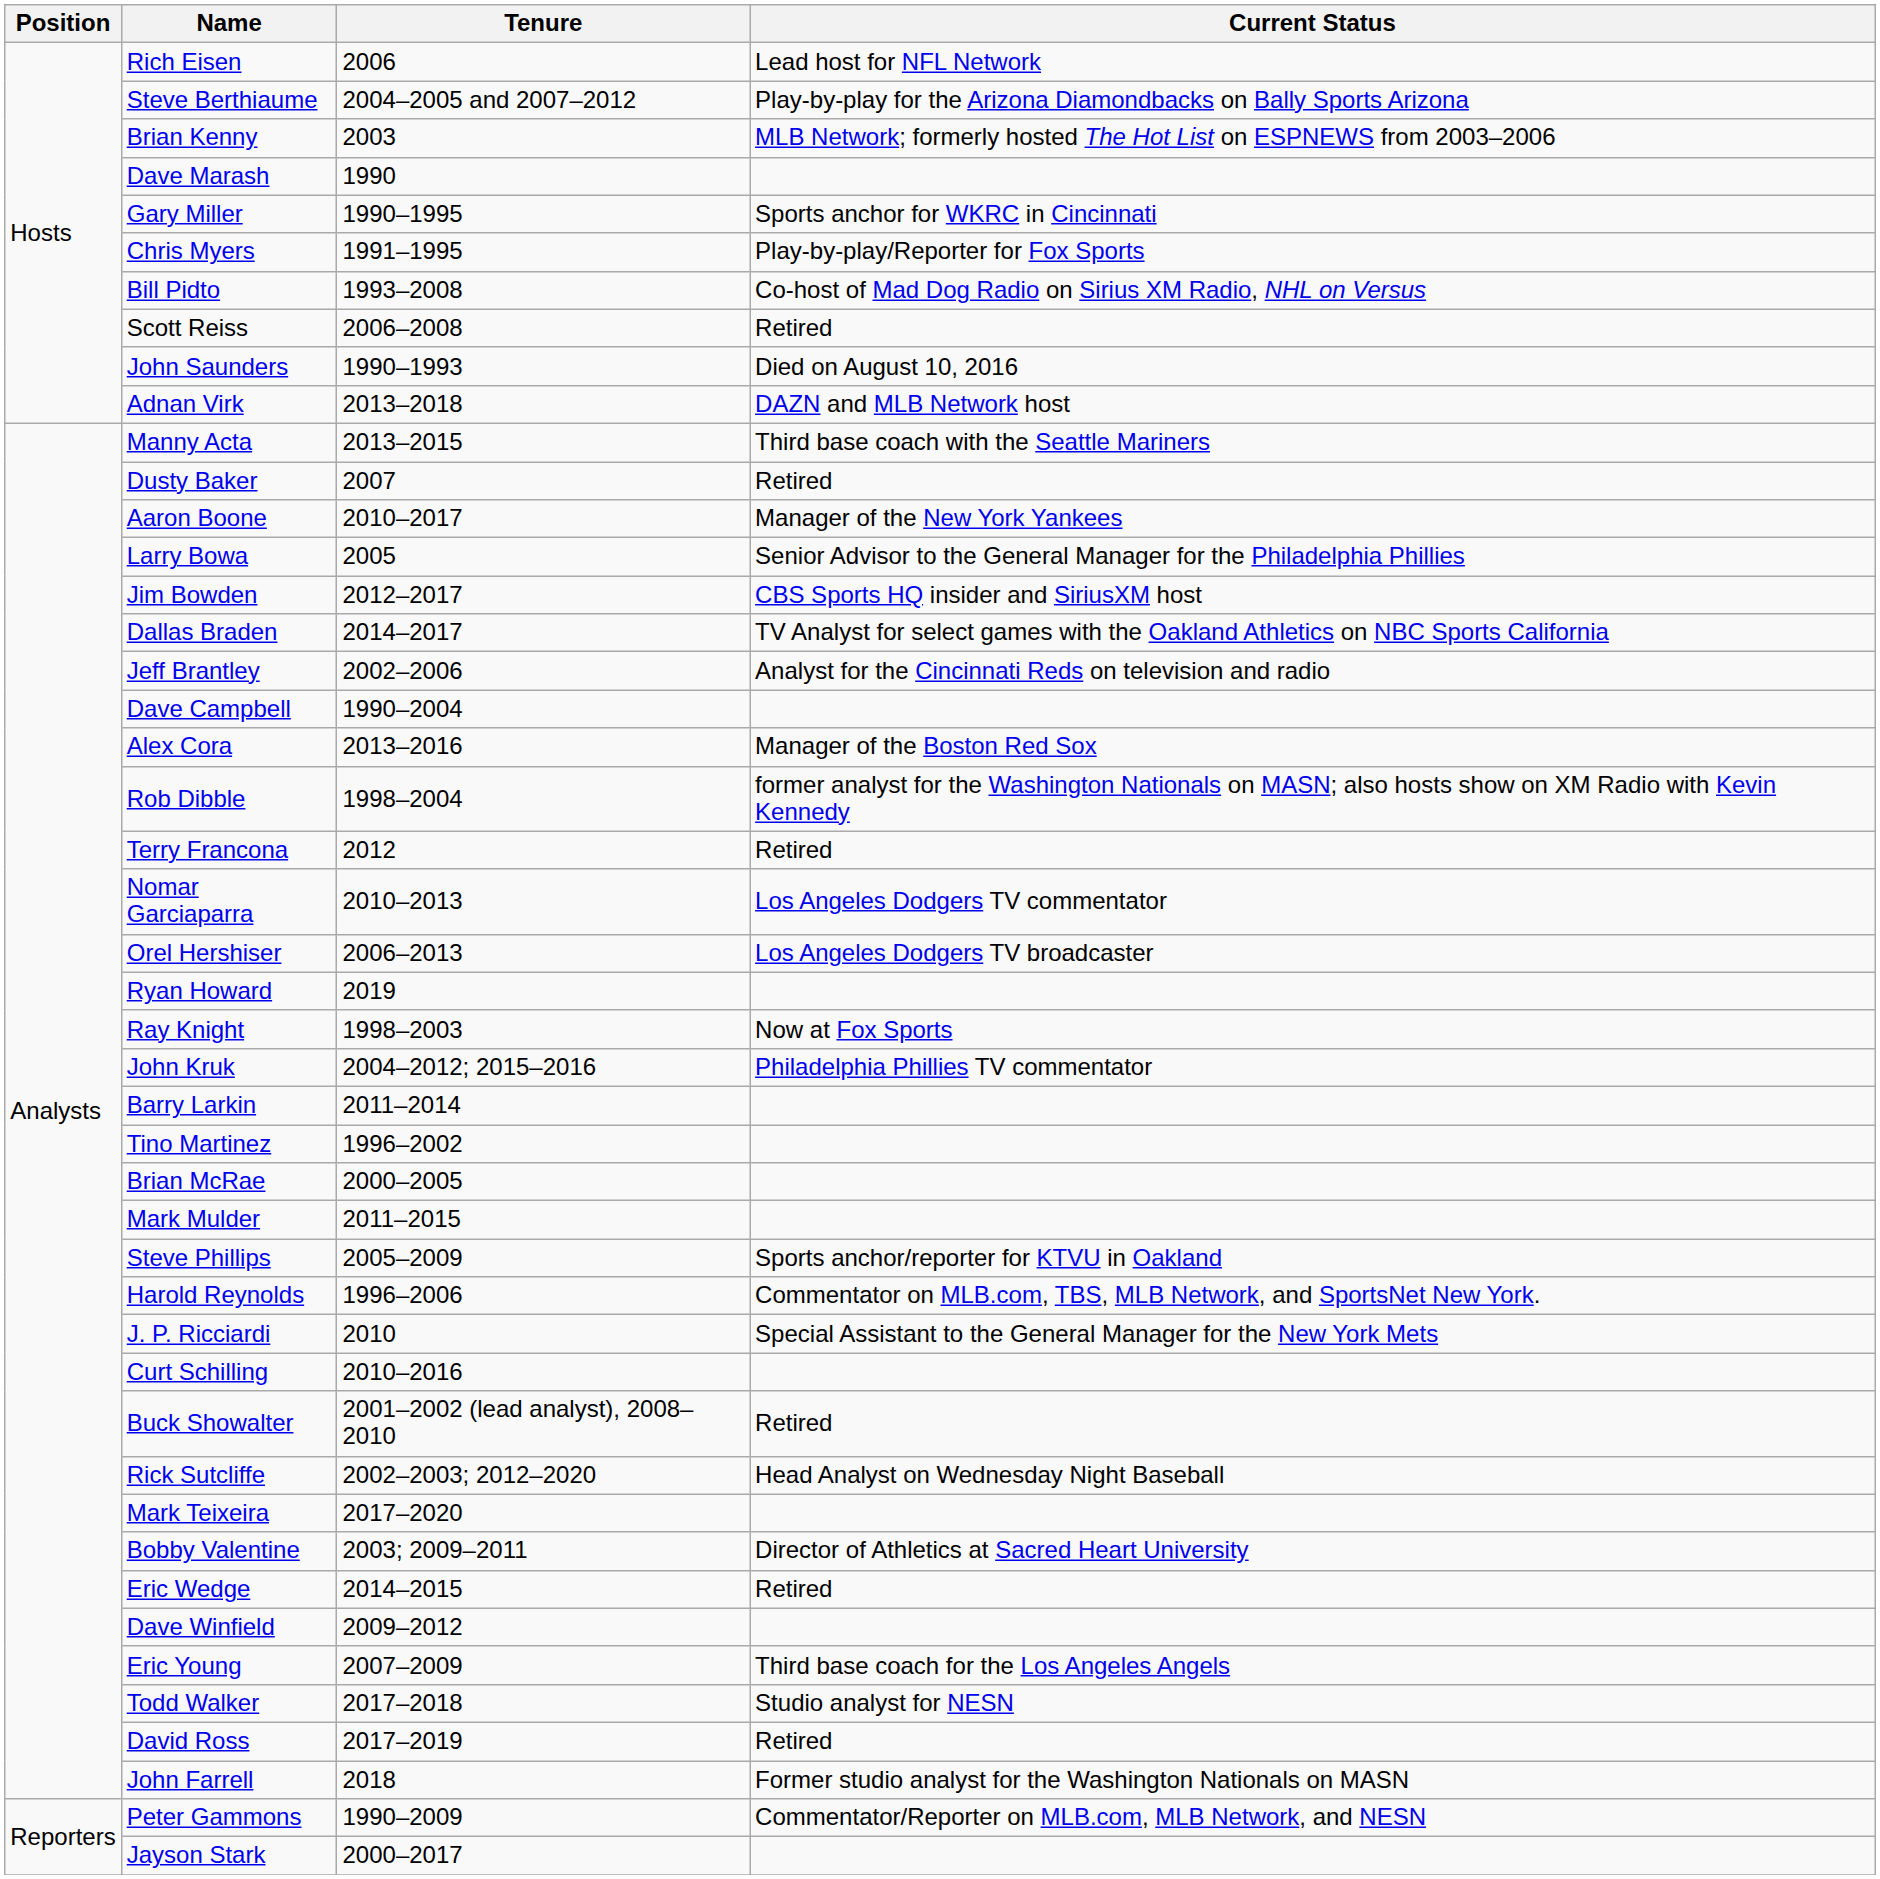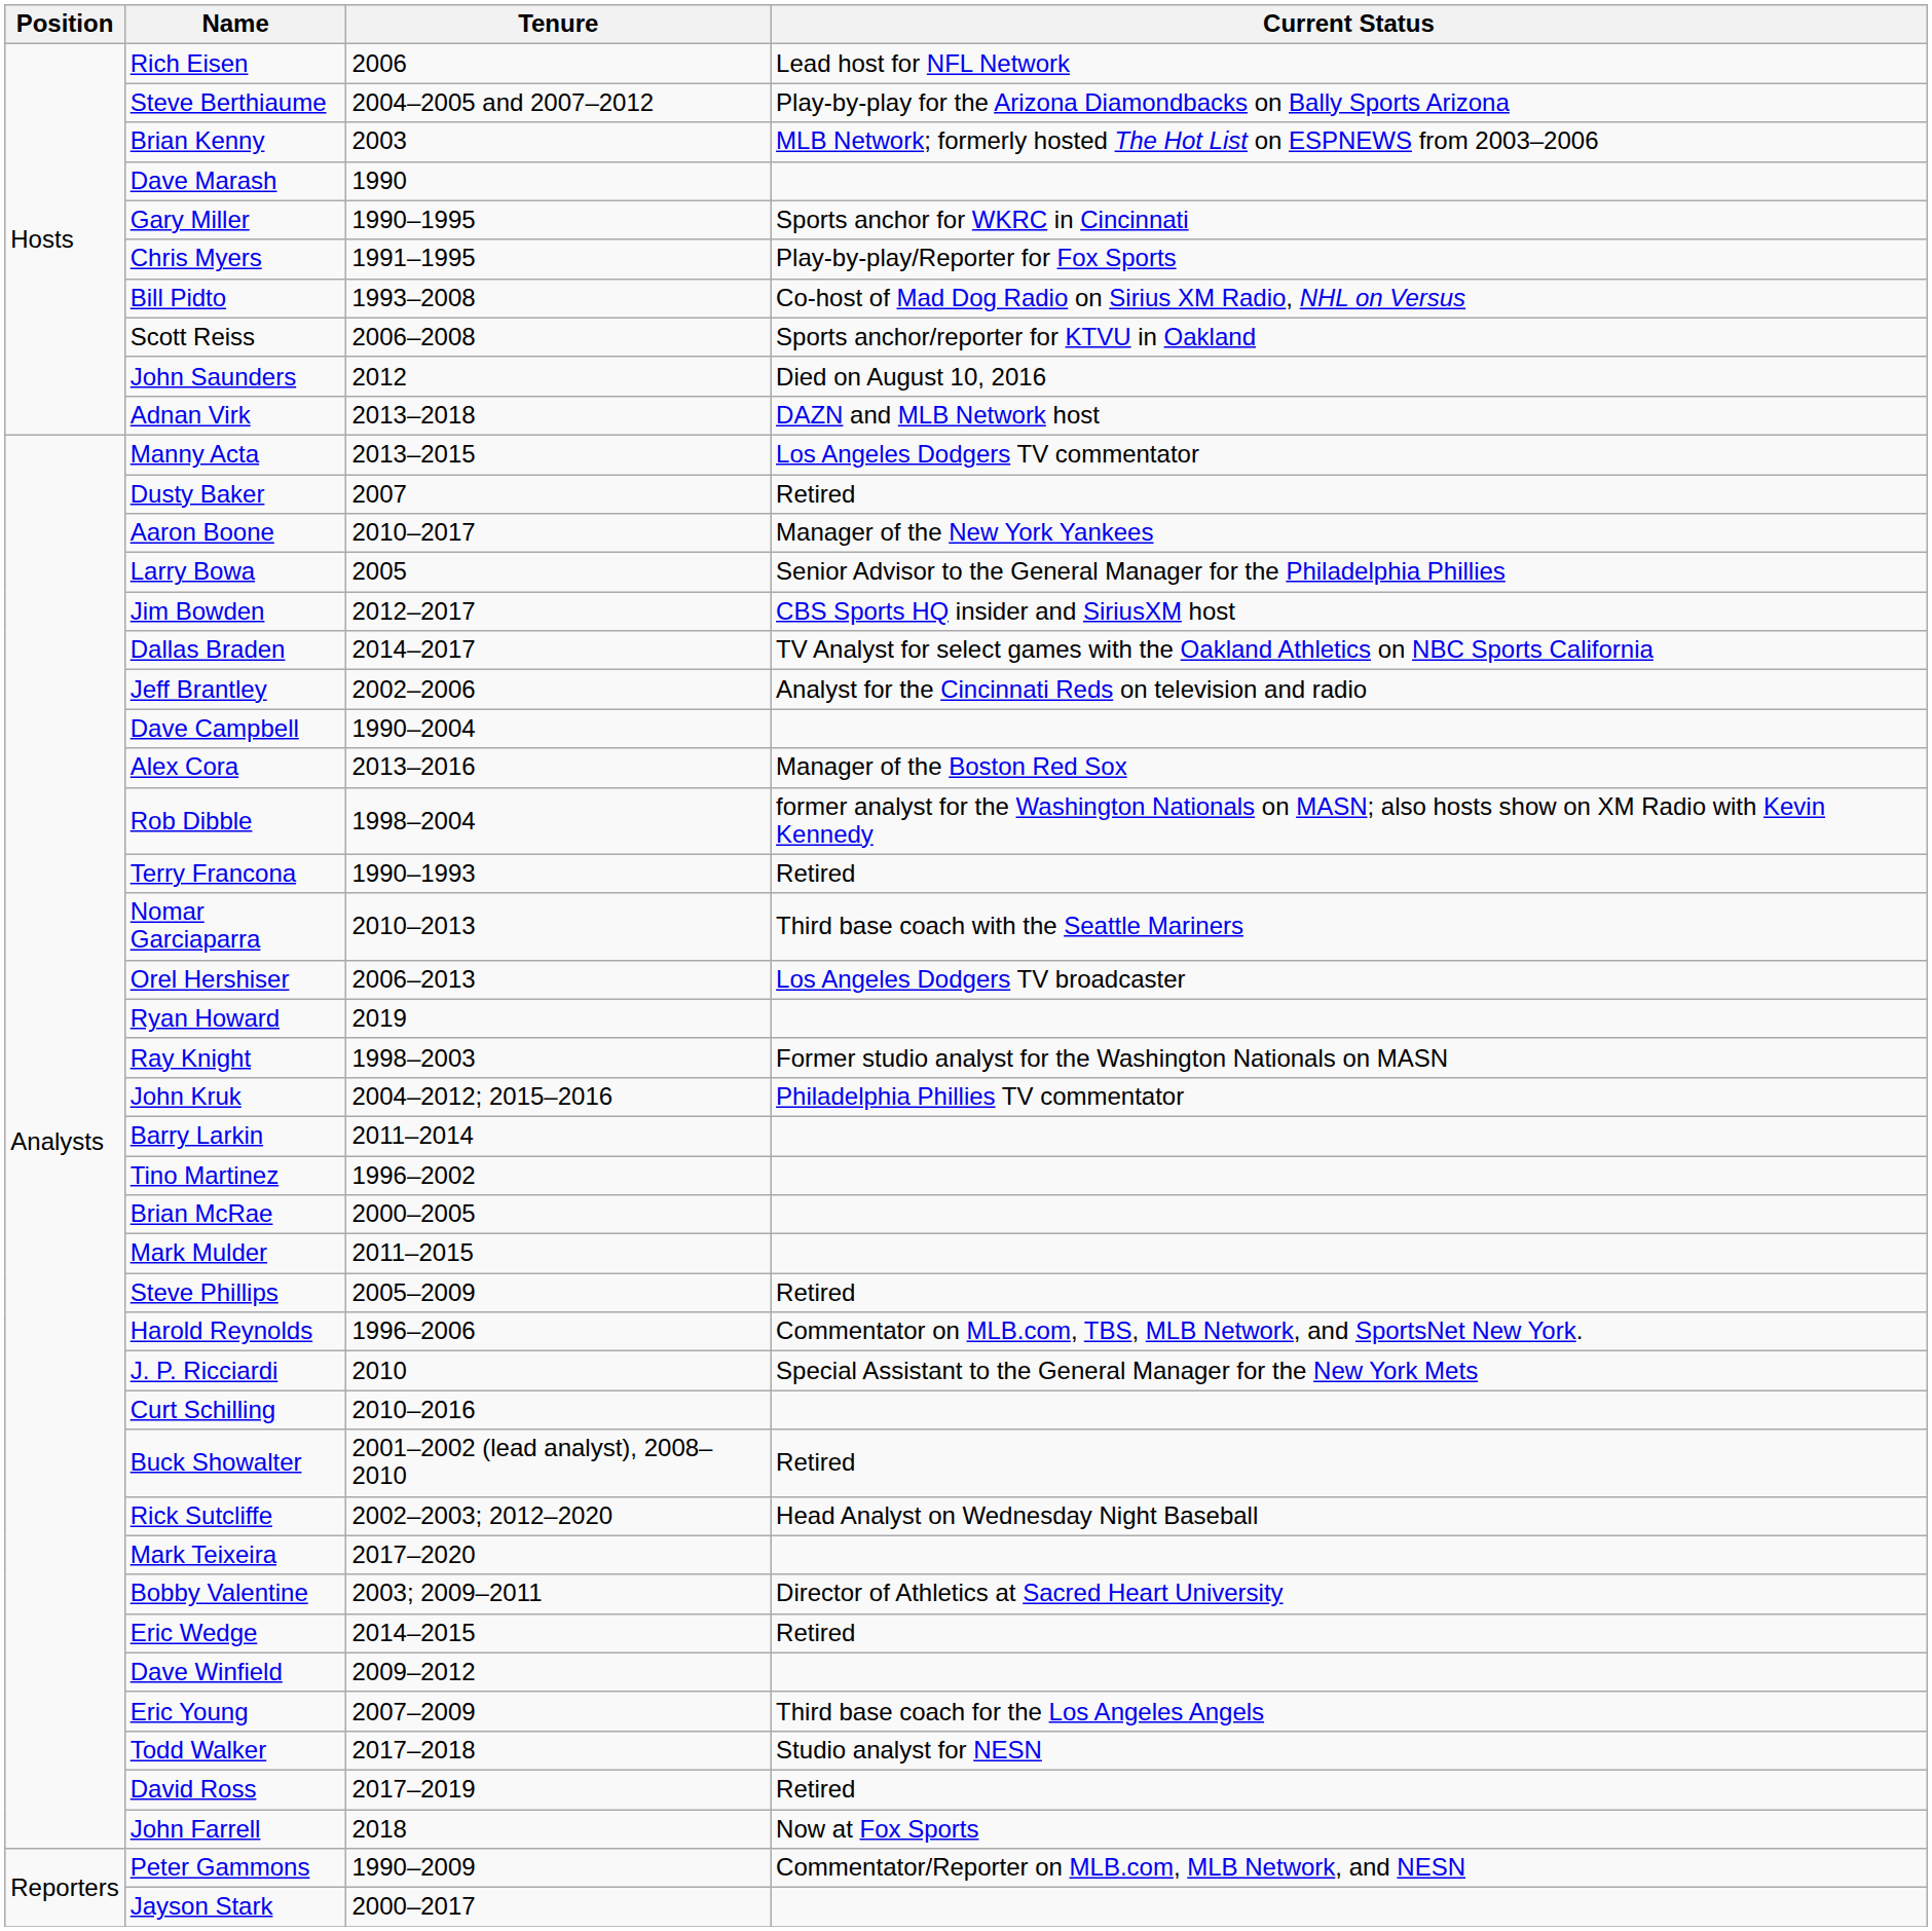 <table class=wikitable>
 <tr>
 <th>Position</th>
 <th>Name</th>
 <th>Tenure</th>
 <th>Current Status</th>
 </tr>
 <tr>
 <td rowspan=10>Hosts</td>
 <td><a href='#'>Rich Eisen</a></td>
 <td>2006</td>
 <td>Lead host for <a href='#'>NFL Network</a></td>
 </tr>
 <tr>
 <td><a href='#'>Steve Berthiaume</a></td>
 <td>2004–2005 and 2007–2012</td>
 <td>Play-by-play for the <a href='#'>Arizona Diamondbacks</a>  on <a href='#'>Bally Sports Arizona</a></td>
 </tr>
 <tr>
 <td><a href='#'>Brian Kenny</a></td>
 <td>2003</td>
 <td><a href='#'>MLB Network</a>; formerly hosted <em><a href='#'>The Hot List</a></em> on <a href='#'>ESPNEWS</a> from 2003–2006</td>
 </tr>
 <tr>
 <td><a href='#'>Dave Marash</a></td>
 <td>1990</td>
 <td></td>
 </tr>
 <tr>
 <td><a href='#'>Gary Miller</a></td>
 <td>1990–1995</td>
 <td>Sports anchor for <a href='#'>WKRC</a> in <a href='#'>Cincinnati</a></td>
 </tr>
 <tr>
 <td><a href='#'>Chris Myers</a></td>
 <td>1991–1995</td>
 <td>Play-by-play/Reporter for <a href='#'>Fox Sports</a></td>
 </tr>
 <tr>
 <td><a href='#'>Bill Pidto</a></td>
 <td>1993–2008</td>
 <td>Co-host of <a href='#'>Mad Dog Radio</a> on <a href='#'>Sirius XM Radio</a>, <em><a href='#'>NHL on Versus</a></em></td>
 </tr>
 <tr>
 <td>Scott Reiss</td>
 <td>2006–2008</td>
-<td>Retired</td>
+<td>Sports anchor/reporter for <a href='#'>KTVU</a> in <a href='#'>Oakland</a></td>
 </tr>
 <tr>
 <td><a href='#'>John Saunders</a></td>
-<td>1990–1993</td>
+<td>2012</td>
 <td>Died on August 10, 2016</td>
 </tr>
 <tr>
 <td><a href='#'>Adnan Virk</a></td>
 <td>2013–2018</td>
 <td><a href='#'>DAZN</a> and <a href='#'>MLB Network</a> host</td>
 </tr>
 <tr>
 <td rowspan="34">Analysts</td>
 <td><a href='#'>Manny Acta</a></td>
 <td>2013–2015</td>
-<td>Third base coach with the <a href='#'>Seattle Mariners</a></td>
+<td><a href='#'>Los Angeles Dodgers</a> TV commentator</td>
 </tr>
 <tr>
 <td><a href='#'>Dusty Baker</a></td>
 <td>2007</td>
 <td>Retired</td>
 </tr>
 <tr>
 <td><a href='#'>Aaron Boone</a></td>
 <td>2010–2017</td>
 <td>Manager of the <a href='#'>New York Yankees</a></td>
 </tr>
 <tr>
 <td><a href='#'>Larry Bowa</a></td>
 <td>2005</td>
 <td>Senior Advisor to the General Manager for the <a href='#'>Philadelphia Phillies</a></td>
 </tr>
 <tr>
 <td><a href='#'>Jim Bowden</a></td>
 <td>2012–2017</td>
 <td><a href='#'>CBS Sports HQ</a> insider and <a href='#'>SiriusXM</a> host</td>
 </tr>
 <tr>
 <td><a href='#'>Dallas Braden</a></td>
 <td>2014–2017</td>
 <td>TV Analyst for select games with the <a href='#'>Oakland Athletics</a> on <a href='#'>NBC Sports California</a></td>
 </tr>
 <tr>
 <td><a href='#'>Jeff Brantley</a></td>
 <td>2002–2006</td>
 <td>Analyst for the <a href='#'>Cincinnati Reds</a> on television and radio</td>
 </tr>
 <tr>
 <td><a href='#'>Dave Campbell</a></td>
 <td>1990–2004</td>
 <td></td>
 </tr>
 <tr>
 <td><a href='#'>Alex Cora</a></td>
 <td>2013–2016</td>
 <td>Manager of the <a href='#'>Boston Red Sox</a></td>
 </tr>
 <tr>
 <td><a href='#'>Rob Dibble</a></td>
 <td>1998–2004</td>
 <td>former analyst for the <a href='#'>Washington Nationals</a> on <a href='#'>MASN</a>; also hosts show on XM Radio with <a href='#'>Kevin Kennedy</a></td>
 </tr>
 <tr>
 <td><a href='#'>Terry Francona</a></td>
-<td>2012</td>
+<td>1990–1993</td>
 <td>Retired</td>
 </tr>
 <tr>
 <td><a href='#'>Nomar Garciaparra</a></td>
 <td>2010–2013</td>
-<td><a href='#'>Los Angeles Dodgers</a> TV commentator</td>
+<td>Third base coach with the <a href='#'>Seattle Mariners</a></td>
 </tr>
 <tr>
 <td><a href='#'>Orel Hershiser</a></td>
 <td>2006–2013</td>
 <td><a href='#'>Los Angeles Dodgers</a> TV broadcaster</td>
 </tr>
 <tr>
 <td><a href='#'>Ryan Howard</a></td>
 <td>2019</td>
 <td></td>
 </tr>
 <tr>
 <td><a href='#'>Ray Knight</a></td>
 <td>1998–2003</td>
-<td>Now at <a href='#'>Fox Sports</a></td>
+<td>Former studio analyst for the Washington Nationals on MASN</td>
 </tr>
 <tr>
 <td><a href='#'>John Kruk</a></td>
 <td>2004–2012; 2015–2016</td>
 <td><a href='#'>Philadelphia Phillies</a> TV commentator</td>
 </tr>
 <tr>
 <td><a href='#'>Barry Larkin</a></td>
 <td>2011–2014</td>
 <td></td>
 </tr>
 <tr>
 <td><a href='#'>Tino Martinez</a></td>
 <td>1996–2002</td>
 <td></td>
 </tr>
 <tr>
 <td><a href='#'>Brian McRae</a></td>
 <td>2000–2005</td>
 <td></td>
 </tr>
 <tr>
 <td><a href='#'>Mark Mulder</a></td>
 <td>2011–2015</td>
 <td></td>
 </tr>
 <tr>
 <td><a href='#'>Steve Phillips</a></td>
 <td>2005–2009</td>
-<td>Sports anchor/reporter for <a href='#'>KTVU</a> in <a href='#'>Oakland</a></td>
+<td>Retired</td>
 </tr>
 <tr>
 <td><a href='#'>Harold Reynolds</a></td>
 <td>1996–2006</td>
 <td>Commentator on <a href='#'>MLB.com</a>, <a href='#'>TBS</a>, <a href='#'>MLB Network</a>, and <a href='#'>SportsNet New York</a>.</td>
 </tr>
 <tr>
 <td><a href='#'>J. P. Ricciardi</a></td>
 <td>2010</td>
 <td>Special Assistant to the General Manager for the <a href='#'>New York Mets</a></td>
 </tr>
 <tr>
 <td><a href='#'>Curt Schilling</a></td>
 <td>2010–2016</td>
 <td></td>
 </tr>
 <tr>
 <td><a href='#'>Buck Showalter</a></td>
 <td>2001–2002 (lead analyst), 2008–2010</td>
 <td>Retired</td>
 </tr>
 <tr>
 <td><a href='#'>Rick Sutcliffe</a></td>
 <td>2002–2003; 2012–2020</td>
 <td>Head Analyst on Wednesday Night Baseball</td>
 </tr>
 <tr>
 <td><a href='#'>Mark Teixeira</a></td>
 <td>2017–2020</td>
 <td></td>
 </tr>
 <tr>
 <td><a href='#'>Bobby Valentine</a></td>
 <td>2003; 2009–2011</td>
 <td>Director of Athletics at <a href='#'>Sacred Heart University</a></td>
 </tr>
 <tr>
 <td><a href='#'>Eric Wedge</a></td>
 <td>2014–2015</td>
 <td>Retired</td>
 </tr>
 <tr>
 <td><a href='#'>Dave Winfield</a></td>
 <td>2009–2012</td>
 <td></td>
 </tr>
 <tr>
 <td><a href='#'>Eric Young</a></td>
 <td>2007–2009</td>
 <td>Third base coach for the <a href='#'>Los Angeles Angels</a></td>
 </tr>
 <tr>
 <td><a href='#'>Todd Walker</a></td>
 <td>2017–2018</td>
 <td>Studio analyst for <a href='#'>NESN</a></td>
 </tr>
 <tr>
 <td><a href='#'>David Ross</a></td>
 <td>2017–2019</td>
 <td>Retired</td>
 </tr>
 <tr>
 <td><a href='#'>John Farrell</a></td>
 <td>2018</td>
-<td>Former studio analyst for the Washington Nationals on MASN</td>
+<td>Now at <a href='#'>Fox Sports</a></td>
 </tr>
 <tr>
 <td rowspan=2>Reporters</td>
 <td><a href='#'>Peter Gammons</a></td>
 <td>1990–2009</td>
 <td>Commentator/Reporter on <a href='#'>MLB.com</a>, <a href='#'>MLB Network</a>, and <a href='#'>NESN</a></td>
 </tr>
 <tr>
 <td><a href='#'>Jayson Stark</a></td>
 <td>2000–2017</td>
 <td></td>
 </tr>
 <tr>
 </tr>
 </table>
